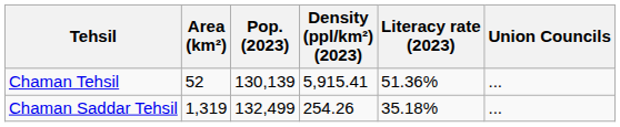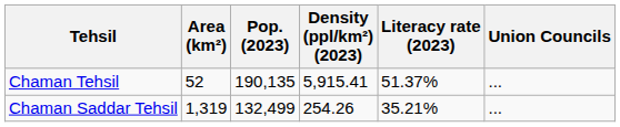 <table class="wikitable sortable static-row-numbers static-row-header-hash">
 <tr>
 <th>Tehsil</th>
 <th>Area<br>(km²)</th>
 <th>Pop.<br>(2023)</th>
 <th>Density<br>(ppl/km²)<br>(2023)</th>
 <th>Literacy rate<br>(2023)</th>
 <th>Union Councils</th>
 </tr>
 <tr>
 <td><a href='#'>Chaman Tehsil</a></td>
 <td>52</td>
-<td>130,139</td>
+<td>190,135</td>
 <td>5,915.41</td>
-<td>51.36%</td>
+<td>51.37%</td>
 <td>...</td>
 </tr>
 <tr>
 <td><a href='#'>Chaman Saddar Tehsil</a></td>
 <td>1,319</td>
 <td>132,499</td>
 <td>254.26</td>
-<td>35.18%</td>
+<td>35.21%</td>
 <td>...</td>
 </tr>
 </table>
